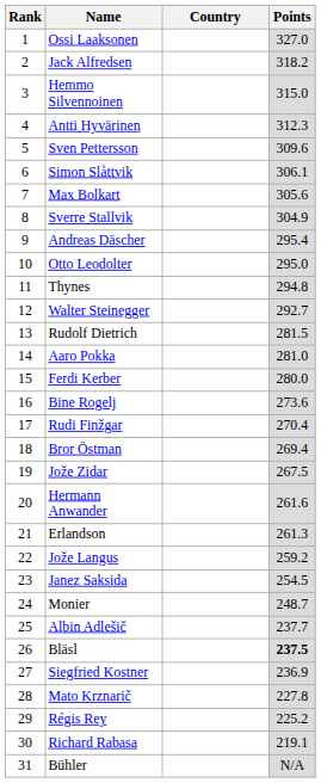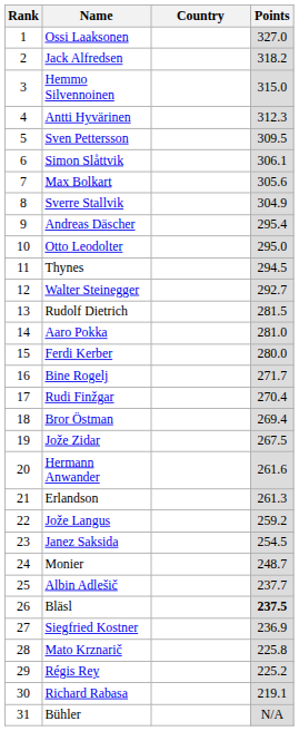 <table class="wikitable sortable" style="background:#fff; font-size:86%; width:24%; line-height:16px; border:grey solid 1px; border-collapse:collapse;">
 <tr>
 <th width="30">Rank</th>
 <th width="120">Name</th>
 <th width="115">Country</th>
 <th width="40">Points</th>
 </tr>
 <tr>
 <td align=center>1</td>
 <td><a href='#'>Ossi Laaksonen</a></td>
 <td></td>
 <td align=center bgcolor=#DCDCDC>327.0</td>
 </tr>
 <tr>
 <td align=center>2</td>
 <td><a href='#'>Jack Alfredsen</a></td>
 <td></td>
 <td align=center bgcolor=#DCDCDC>318.2</td>
 </tr>
 <tr>
 <td align=center>3</td>
 <td><a href='#'>Hemmo Silvennoinen</a></td>
 <td></td>
 <td align=center bgcolor=#DCDCDC>315.0</td>
 </tr>
 <tr>
 <td align=center>4</td>
 <td><a href='#'>Antti Hyvärinen</a></td>
 <td></td>
 <td align=center bgcolor=#DCDCDC>312.3</td>
 </tr>
 <tr>
 <td align=center>5</td>
 <td><a href='#'>Sven Pettersson</a></td>
 <td></td>
-<td align=center bgcolor=#DCDCDC>309.6</td>
+<td align=center bgcolor=#DCDCDC>309.5</td>
 </tr>
 <tr>
 <td align=center>6</td>
 <td><a href='#'>Simon Slåttvik</a></td>
 <td></td>
 <td align=center bgcolor=#DCDCDC>306.1</td>
 </tr>
 <tr>
 <td align=center>7</td>
 <td><a href='#'>Max Bolkart</a></td>
 <td></td>
 <td align=center bgcolor=#DCDCDC>305.6</td>
 </tr>
 <tr>
 <td align=center>8</td>
 <td><a href='#'>Sverre Stallvik</a></td>
 <td></td>
 <td align=center bgcolor=#DCDCDC>304.9</td>
 </tr>
 <tr>
 <td align=center>9</td>
 <td><a href='#'>Andreas Däscher</a></td>
 <td></td>
 <td align=center bgcolor=#DCDCDC>295.4</td>
 </tr>
 <tr>
 <td align=center>10</td>
 <td><a href='#'>Otto Leodolter</a></td>
 <td></td>
 <td align=center bgcolor=#DCDCDC>295.0</td>
 </tr>
 <tr>
 <td align=center>11</td>
 <td>Thynes</td>
 <td></td>
-<td align=center bgcolor=#DCDCDC>294.8</td>
+<td align=center bgcolor=#DCDCDC>294.5</td>
 </tr>
 <tr>
 <td align=center>12</td>
 <td><a href='#'>Walter Steinegger</a></td>
 <td></td>
 <td align=center bgcolor=#DCDCDC>292.7</td>
 </tr>
 <tr>
 <td align=center>13</td>
 <td>Rudolf Dietrich</td>
 <td></td>
 <td align=center bgcolor=#DCDCDC>281.5</td>
 </tr>
 <tr>
 <td align=center>14</td>
 <td><a href='#'>Aaro Pokka</a></td>
 <td></td>
 <td align=center bgcolor=#DCDCDC>281.0</td>
 </tr>
 <tr>
 <td align=center>15</td>
 <td><a href='#'>Ferdi Kerber</a></td>
 <td></td>
 <td align=center bgcolor=#DCDCDC>280.0</td>
 </tr>
 <tr>
 <td align=center>16</td>
 <td><a href='#'>Bine Rogelj</a></td>
 <td></td>
-<td align=center bgcolor=#DCDCDC>273.6</td>
+<td align=center bgcolor=#DCDCDC>271.7</td>
 </tr>
 <tr>
 <td align=center>17</td>
 <td><a href='#'>Rudi Finžgar</a></td>
 <td></td>
 <td align=center bgcolor=#DCDCDC>270.4</td>
 </tr>
 <tr>
 <td align=center>18</td>
 <td><a href='#'>Bror Östman</a></td>
 <td></td>
 <td align=center bgcolor=#DCDCDC>269.4</td>
 </tr>
 <tr>
 <td align=center>19</td>
 <td><a href='#'>Jože Zidar</a></td>
 <td></td>
 <td align=center bgcolor=#DCDCDC>267.5</td>
 </tr>
 <tr>
 <td align=center>20</td>
 <td><a href='#'>Hermann Anwander</a></td>
 <td></td>
 <td align=center bgcolor=#DCDCDC>261.6</td>
 </tr>
 <tr>
 <td align=center>21</td>
 <td>Erlandson</td>
 <td></td>
 <td align=center bgcolor=#DCDCDC>261.3</td>
 </tr>
 <tr>
 <td align=center>22</td>
 <td><a href='#'>Jože Langus</a></td>
 <td></td>
 <td align=center bgcolor=#DCDCDC>259.2</td>
 </tr>
 <tr>
 <td align=center>23</td>
 <td><a href='#'>Janez Saksida</a></td>
 <td></td>
 <td align=center bgcolor=#DCDCDC>254.5</td>
 </tr>
 <tr>
 <td align=center>24</td>
 <td>Monier</td>
 <td></td>
 <td align=center bgcolor=#DCDCDC>248.7</td>
 </tr>
 <tr>
 <td align=center>25</td>
 <td><a href='#'>Albin Adlešič</a></td>
 <td></td>
 <td align=center bgcolor=#DCDCDC>237.7</td>
 </tr>
 <tr>
 <td align=center>26</td>
 <td>Bläsl</td>
 <td></td>
 <td align=center bgcolor=#DCDCDC><strong>237.5</strong></td>
 </tr>
 <tr>
 <td align=center>27</td>
 <td><a href='#'>Siegfried Kostner</a></td>
 <td></td>
 <td align=center bgcolor=#DCDCDC>236.9</td>
 </tr>
 <tr>
 <td align=center>28</td>
 <td><a href='#'>Mato Krznarič</a></td>
 <td></td>
-<td align=center bgcolor=#DCDCDC>227.8</td>
+<td align=center bgcolor=#DCDCDC>225.8</td>
 </tr>
 <tr>
 <td align=center>29</td>
 <td><a href='#'>Régis Rey</a></td>
 <td></td>
 <td align=center bgcolor=#DCDCDC>225.2</td>
 </tr>
 <tr>
 <td align=center>30</td>
 <td><a href='#'>Richard Rabasa</a></td>
 <td></td>
 <td align=center bgcolor=#DCDCDC>219.1</td>
 </tr>
 <tr>
 <td align=center>31</td>
 <td>Bühler</td>
 <td></td>
 <td align=center bgcolor=#DCDCDC>N/A</td>
 </tr>
 </table>
